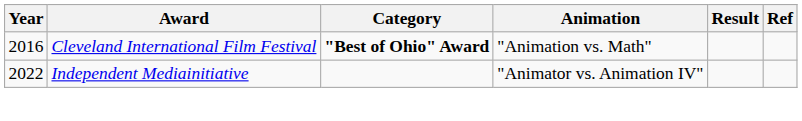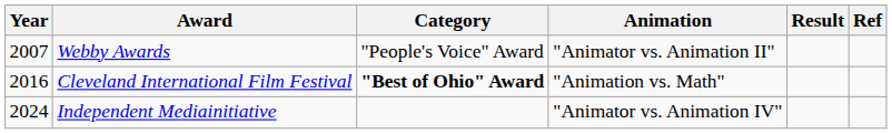 <table class="wikitable sortable">
 <tr>
 <th>Year</th>
 <th>Award</th>
 <th>Category</th>
 <th>Animation</th>
 <th>Result</th>
 <th>Ref</th>
 </tr>
 <tr>
+<td>2007</td>
+<td><em><a href='#'>Webby Awards</a></em></td>
+<td>"People's Voice" Award</td>
+<td>"Animator vs. Animation II"</td>
+<td></td>
+<td></td>
+</tr>
+<tr>
 <td>2016</td>
 <td><em><a href='#'>Cleveland International Film Festival</a></em></td>
 <td><strong>"Best of Ohio" Award</strong></td>
 <td>"Animation vs. Math"</td>
 <td></td>
 <td></td>
 </tr>
 <tr>
-<td>2022</td>
+<td>2024</td>
 <td><em><a href='#'>Independent Mediainitiative</a></em></td>
 <td></td>
 <td>"Animator vs. Animation IV"</td>
 <td></td>
 <td></td>
 </tr>
 </table>
